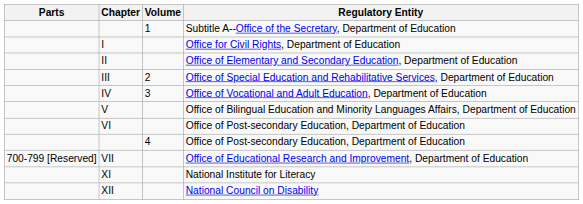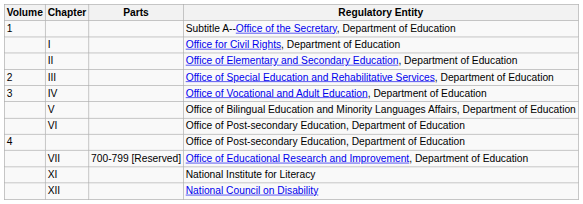 <table class="wikitable">
 <tr>
+<th>Volume</th>
+<th>Chapter</th>
 <th>Parts</th>
-<th>Chapter</th>
-<th>Volume</th>
 <th>Regulatory Entity</th>
 </tr>
 <tr>
+<td>1</td>
 <td></td>
 <td></td>
-<td>1</td>
 <td>Subtitle A--<a href='#'>Office of the Secretary</a>, Department of Education</td>
 </tr>
 <tr>
 <td></td>
 <td>I</td>
 <td></td>
 <td><a href='#'>Office for Civil Rights</a>, Department of Education</td>
 </tr>
 <tr>
 <td></td>
 <td>II</td>
 <td></td>
 <td><a href='#'>Office of Elementary and Secondary Education</a>, Department of Education</td>
 </tr>
 <tr>
+<td>2</td>
+<td>III</td>
 <td></td>
-<td>III</td>
-<td>2</td>
 <td><a href='#'>Office of Special Education and Rehabilitative Services</a>, Department of Education</td>
 </tr>
 <tr>
+<td>3</td>
+<td>IV</td>
 <td></td>
-<td>IV</td>
-<td>3</td>
 <td><a href='#'>Office of Vocational and Adult Education</a>, Department of Education</td>
 </tr>
 <tr>
 <td></td>
 <td>V</td>
 <td></td>
 <td>Office of Bilingual Education and Minority Languages Affairs, Department of Education</td>
 </tr>
 <tr>
 <td></td>
 <td>VI</td>
 <td></td>
 <td>Office of Post-secondary Education, Department of Education</td>
 </tr>
 <tr>
+<td>4</td>
 <td></td>
 <td></td>
-<td>4</td>
 <td>Office of Post-secondary Education, Department of Education</td>
 </tr>
 <tr>
+<td></td>
+<td>VII</td>
 <td>700-799 [Reserved]</td>
-<td>VII</td>
-<td></td>
 <td><a href='#'>Office of Educational Research and Improvement</a>, Department of Education</td>
 </tr>
 <tr>
 <td></td>
 <td>XI</td>
 <td></td>
 <td>National Institute for Literacy</td>
 </tr>
 <tr>
 <td></td>
 <td>XII</td>
 <td></td>
 <td><a href='#'>National Council on Disability</a></td>
 </tr>
 </table>
